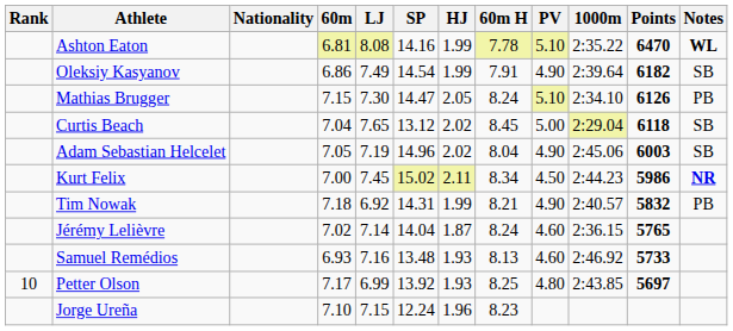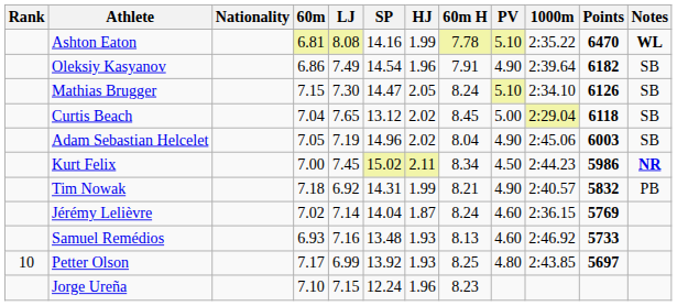 <table class="wikitable sortable" style=" text-align:center">
 <tr>
 <th>Rank</th>
 <th>Athlete</th>
 <th>Nationality</th>
 <th>60m</th>
 <th>LJ</th>
 <th>SP</th>
 <th>HJ</th>
 <th>60m H</th>
 <th>PV</th>
 <th>1000m</th>
 <th>Points</th>
 <th>Notes</th>
 </tr>
 <tr>
 <td></td>
 <td align=left><a href='#'>Ashton Eaton</a></td>
 <td align=left></td>
 <td bgcolor=#F2F5A9>6.81</td>
 <td bgcolor=#F2F5A9>8.08</td>
 <td>14.16</td>
 <td>1.99</td>
 <td bgcolor=#F2F5A9>7.78</td>
 <td bgcolor=#F2F5A9>5.10</td>
 <td>2:35.22</td>
 <td><strong>6470</strong></td>
 <td><strong>WL</strong></td>
 </tr>
 <tr>
 <td></td>
 <td align=left><a href='#'>Oleksiy Kasyanov</a></td>
 <td align=left></td>
 <td>6.86</td>
 <td>7.49</td>
 <td>14.54</td>
-<td>1.99</td>
+<td>1.96</td>
 <td>7.91</td>
 <td>4.90</td>
 <td>2:39.64</td>
 <td><strong>6182</strong></td>
 <td>SB</td>
 </tr>
 <tr>
 <td></td>
 <td align=left><a href='#'>Mathias Brugger</a></td>
 <td align=left></td>
 <td>7.15</td>
 <td>7.30</td>
 <td>14.47</td>
 <td>2.05</td>
 <td>8.24</td>
 <td bgcolor=#F2F5A9>5.10</td>
 <td>2:34.10</td>
 <td><strong>6126</strong></td>
-<td>PB</td>
+<td>SB</td>
 </tr>
 <tr>
 <td></td>
 <td align=left><a href='#'>Curtis Beach</a></td>
 <td align=left></td>
 <td>7.04</td>
 <td>7.65</td>
 <td>13.12</td>
 <td>2.02</td>
 <td>8.45</td>
 <td>5.00</td>
 <td bgcolor=#F2F5A9>2:29.04</td>
 <td><strong>6118</strong></td>
 <td>SB</td>
 </tr>
 <tr>
 <td></td>
 <td align=left><a href='#'>Adam Sebastian Helcelet</a></td>
 <td align=left></td>
 <td>7.05</td>
 <td>7.19</td>
 <td>14.96</td>
 <td>2.02</td>
 <td>8.04</td>
 <td>4.90</td>
 <td>2:45.06</td>
 <td><strong>6003</strong></td>
 <td>SB</td>
 </tr>
 <tr>
 <td></td>
 <td align=left><a href='#'>Kurt Felix</a></td>
 <td align=left></td>
 <td>7.00</td>
 <td>7.45</td>
 <td bgcolor=#F2F5A9>15.02</td>
 <td bgcolor=#F2F5A9>2.11</td>
 <td>8.34</td>
 <td>4.50</td>
 <td>2:44.23</td>
 <td><strong>5986</strong></td>
 <td><strong><a href='#'>NR</a></strong></td>
 </tr>
 <tr>
 <td></td>
 <td align=left><a href='#'>Tim Nowak</a></td>
 <td align=left></td>
 <td>7.18</td>
 <td>6.92</td>
 <td>14.31</td>
 <td>1.99</td>
 <td>8.21</td>
 <td>4.90</td>
 <td>2:40.57</td>
 <td><strong>5832</strong></td>
 <td>PB</td>
 </tr>
 <tr>
 <td></td>
 <td align=left><a href='#'>Jérémy Lelièvre</a></td>
 <td align=left></td>
 <td>7.02</td>
 <td>7.14</td>
 <td>14.04</td>
 <td>1.87</td>
 <td>8.24</td>
 <td>4.60</td>
 <td>2:36.15</td>
-<td><strong>5765</strong></td>
+<td><strong>5769</strong></td>
 <td></td>
 </tr>
 <tr>
 <td></td>
 <td align=left><a href='#'>Samuel Remédios</a></td>
 <td align=left></td>
 <td>6.93</td>
 <td>7.16</td>
 <td>13.48</td>
 <td>1.93</td>
 <td>8.13</td>
 <td>4.60</td>
 <td>2:46.92</td>
 <td><strong>5733</strong></td>
 <td></td>
 </tr>
 <tr>
 <td>10</td>
 <td align=left><a href='#'>Petter Olson</a></td>
 <td align=left></td>
 <td>7.17</td>
 <td>6.99</td>
 <td>13.92</td>
 <td>1.93</td>
 <td>8.25</td>
 <td>4.80</td>
 <td>2:43.85</td>
 <td><strong>5697</strong></td>
 <td></td>
 </tr>
 <tr>
 <td></td>
 <td align=left><a href='#'>Jorge Ureña</a></td>
 <td align=left></td>
 <td>7.10</td>
 <td>7.15</td>
 <td>12.24</td>
 <td>1.96</td>
 <td>8.23</td>
 <td></td>
 <td></td>
 <td><strong></strong></td>
 <td></td>
 </tr>
 </table>
